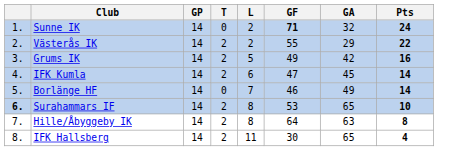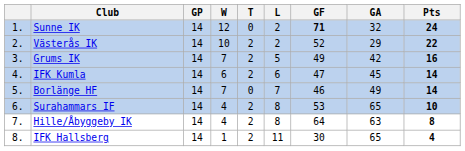 <table class="wikitable">
 <tr>
 <th width="30"></th>
 <th width="200">Club</th>
 <th width="30">GP</th>
+<th width="30">W</th>
 <th width="30">T</th>
 <th width="30">L</th>
 <th width="70">GF</th>
 <th width="70">GA</th>
 <th width="70">Pts</th>
 </tr>
 <tr bgcolor="#BCD2EE" align="center">
 <td>1.</td>
 <td align="left"><a href='#'>Sunne IK</a></td>
 <td>14</td>
+<td>12</td>
 <td>0</td>
 <td>2</td>
 <td><strong>71</strong></td>
 <td>32</td>
 <td><strong>24</strong></td>
 </tr>
 <tr bgcolor="#BCD2EE" align="center">
 <td>2.</td>
 <td align="left"><a href='#'>Västerås IK</a></td>
 <td>14</td>
+<td>10</td>
 <td>2</td>
 <td>2</td>
-<td>55</td>
+<td>52</td>
 <td>29</td>
 <td><strong>22</strong></td>
 </tr>
 <tr bgcolor="#BCD2EE" align="center">
 <td>3.</td>
 <td align="left"><a href='#'>Grums IK</a></td>
 <td>14</td>
+<td>7</td>
 <td>2</td>
 <td>5</td>
 <td>49</td>
 <td>42</td>
 <td><strong>16</strong></td>
 </tr>
 <tr bgcolor="#BCD2EE" align="center">
 <td>4.</td>
 <td align="left"><a href='#'>IFK Kumla</a></td>
 <td>14</td>
+<td>6</td>
 <td>2</td>
 <td>6</td>
 <td>47</td>
 <td>45</td>
 <td><strong>14</strong></td>
 </tr>
 <tr bgcolor="#BCD2EE" align="center">
 <td>5.</td>
 <td align="left"><a href='#'>Borlänge HF</a></td>
 <td>14</td>
+<td>7</td>
 <td>0</td>
 <td>7</td>
 <td>46</td>
 <td>49</td>
 <td><strong>14</strong></td>
 </tr>
 <tr bgcolor="#BCD2EE" align="center">
-<td><strong>6.</strong></td>
+<td>6.</td>
 <td align="left"><a href='#'>Surahammars IF</a></td>
 <td>14</td>
+<td>4</td>
 <td>2</td>
 <td>8</td>
 <td>53</td>
 <td>65</td>
 <td><strong>10</strong></td>
 </tr>
 <tr bgcolor="#FFFFFF" align="center">
 <td>7.</td>
 <td align="left"><a href='#'>Hille/Åbyggeby IK</a></td>
 <td>14</td>
+<td>4</td>
 <td>2</td>
 <td>8</td>
 <td>64</td>
 <td>63</td>
 <td><strong>8</strong></td>
 </tr>
 <tr bgcolor="#FFFFFF" align="center">
 <td>8.</td>
 <td align="left"><a href='#'>IFK Hallsberg</a></td>
 <td>14</td>
+<td>1</td>
 <td>2</td>
 <td>11</td>
 <td>30</td>
 <td>65</td>
 <td><strong>4</strong></td>
 </tr>
 </table>
